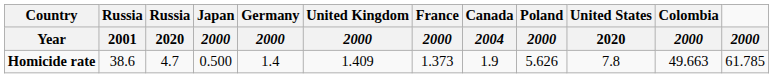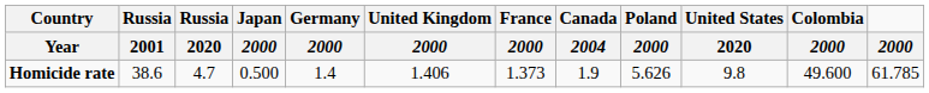 <table class="wikitable" style="text-align:center; margin-right:60px">
 <tr>
 <th>Country</th>
 <th>Russia</th>
 <th>Russia</th>
 <th>Japan</th>
 <th>Germany</th>
 <th>United Kingdom</th>
 <th>France</th>
 <th>Canada</th>
 <th>Poland</th>
 <th>United States </th>
 <th>Colombia</th>
 </tr>
 <tr>
 <th><strong>Year</strong></th>
 <th>2001</th>
 <th>2020</th>
 <th><em>2000</em></th>
 <th><em>2000</em></th>
 <th><em>2000</em></th>
 <th><em>2000</em></th>
 <th><em>2004</em></th>
 <th><em>2000</em></th>
 <th>2020</th>
 <th><em>2000</em></th>
 <th><em>2000</em></th>
 </tr>
 <tr>
 <td><strong>Homicide rate</strong></td>
 <td>38.6</td>
 <td>4.7</td>
 <td>0.500</td>
 <td>1.4</td>
-<td>1.409</td>
+<td>1.406</td>
 <td>1.373</td>
 <td>1.9</td>
 <td>5.626</td>
-<td>7.8</td>
-<td>49.663</td>
+<td>9.8</td>
+<td>49.600</td>
 <td>61.785</td>
 </tr>
 </table>
